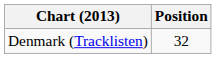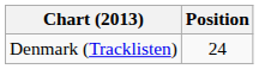 <table class="wikitable">
 <tr>
 <th>Chart (2013)</th>
 <th>Position</th>
 </tr>
 <tr>
 <td>Denmark (<a href='#'>Tracklisten</a>)</td>
-<td align=center>32</td>
+<td align=center>24</td>
 </tr>
 </table>
